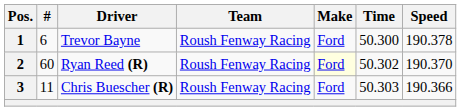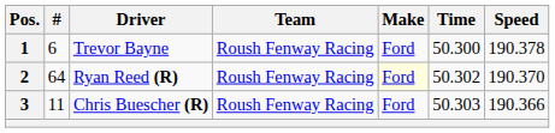 <table class="wikitable" style="font-size:95%">
 <tr>
 <th>Pos.</th>
 <th>#</th>
 <th>Driver</th>
 <th>Team</th>
 <th>Make</th>
 <th>Time</th>
 <th>Speed</th>
 </tr>
 <tr>
 <th>1</th>
 <td>6</td>
 <td><a href='#'>Trevor Bayne</a></td>
 <td><a href='#'>Roush Fenway Racing</a></td>
 <td><a href='#'>Ford</a></td>
 <td>50.300</td>
 <td>190.378</td>
 </tr>
 <tr>
 <th>2</th>
-<td>60</td>
+<td>64</td>
 <td><a href='#'>Ryan Reed</a> <strong>(R)</strong></td>
 <td><a href='#'>Roush Fenway Racing</a></td>
 <td style="background: lightyellow;"><a href='#'>Ford</a></td>
 <td>50.302</td>
 <td>190.370</td>
 </tr>
 <tr>
 <th>3</th>
 <td>11</td>
 <td><a href='#'>Chris Buescher</a> <strong>(R)</strong></td>
 <td><a href='#'>Roush Fenway Racing</a></td>
 <td><a href='#'>Ford</a></td>
 <td>50.303</td>
 <td>190.366</td>
 </tr>
 <tr>
 <th colspan="7"></th>
 </tr>
 </table>
